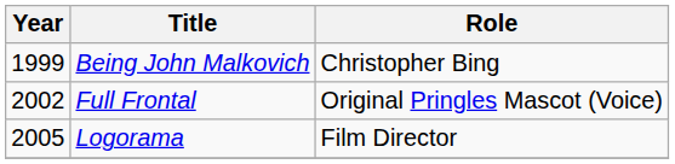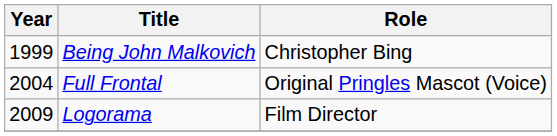 <table class="wikitable">
 <tr>
 <th>Year</th>
 <th>Title</th>
 <th>Role</th>
 </tr>
 <tr>
 <td>1999</td>
 <td><em><a href='#'>Being John Malkovich</a></em></td>
 <td>Christopher Bing</td>
 </tr>
 <tr>
-<td>2002</td>
+<td>2004</td>
 <td><em><a href='#'>Full Frontal</a></em></td>
 <td>Original <a href='#'>Pringles</a> Mascot (Voice)</td>
 </tr>
 <tr>
-<td>2005</td>
+<td>2009</td>
 <td><em><a href='#'>Logorama</a></em></td>
 <td>Film Director</td>
 </tr>
 <tr>
 </tr>
 </table>
